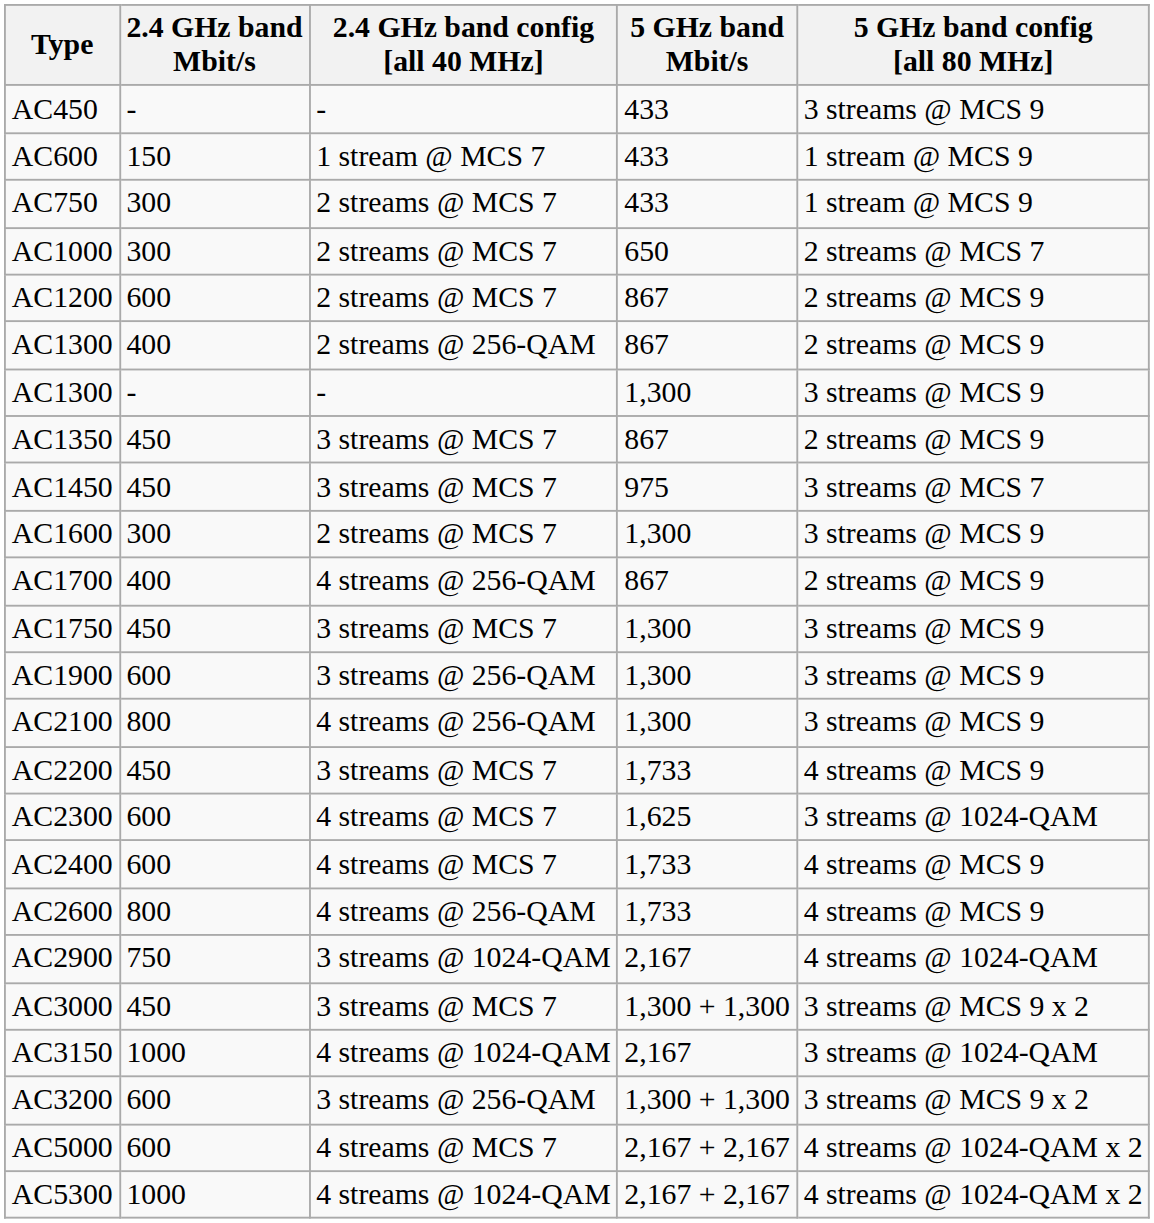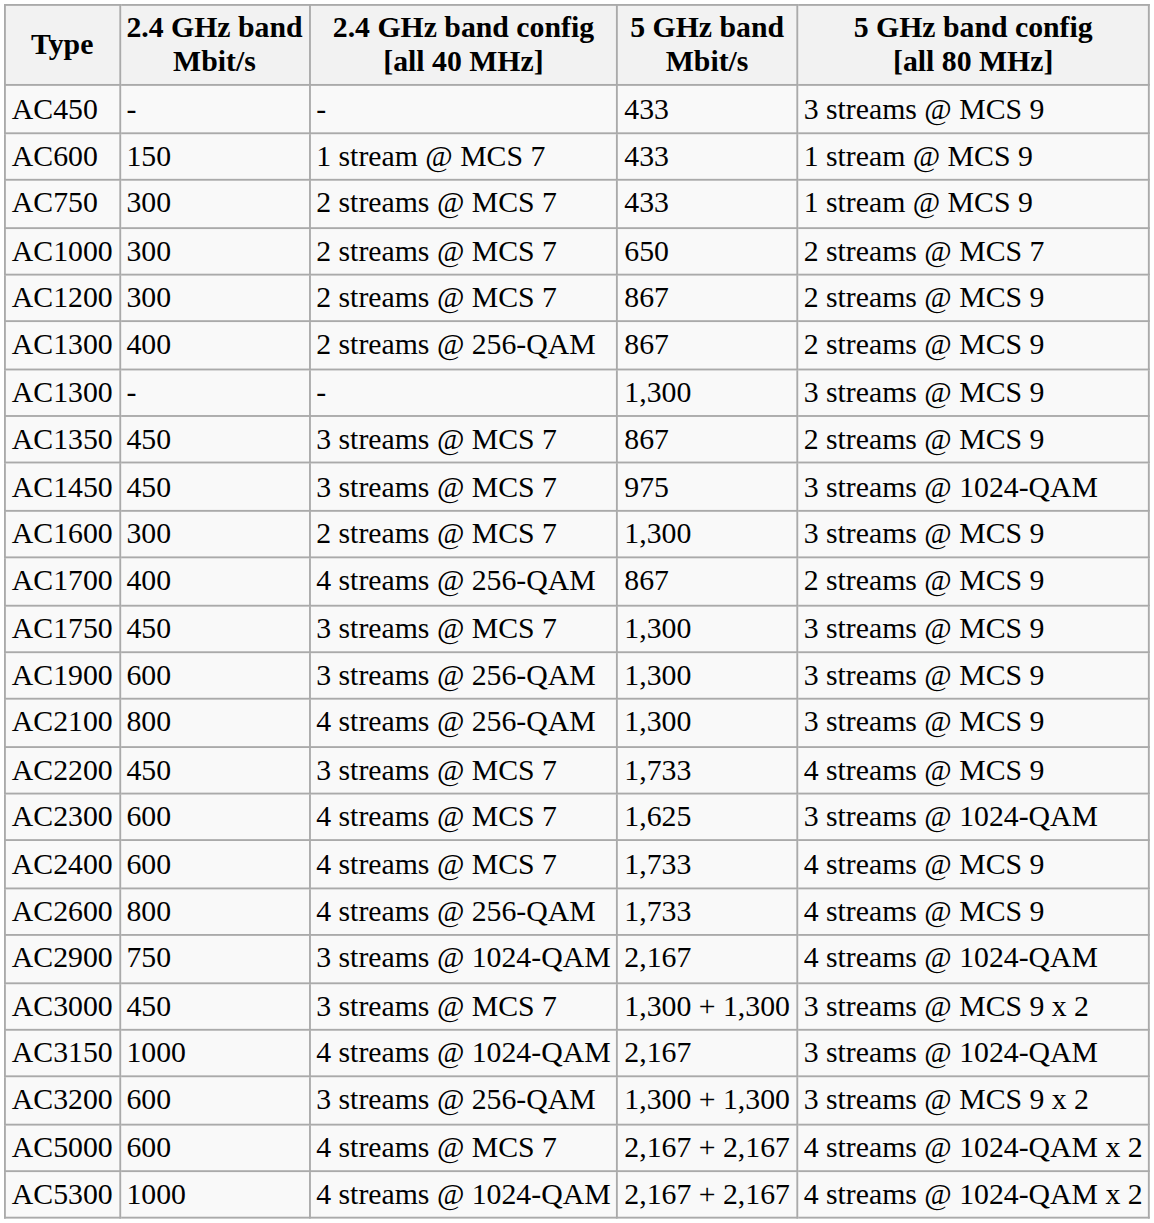 <table class="wikitable">
 <tr>
 <th>Type</th>
 <th>2.4 GHz band<br>Mbit/s</th>
 <th>2.4 GHz band config<br>[all 40 MHz]</th>
 <th>5 GHz band<br>Mbit/s</th>
 <th>5 GHz band config<br>[all 80 MHz]</th>
 </tr>
 <tr>
 <td>AC450</td>
 <td>-</td>
 <td>-</td>
 <td>433</td>
 <td>3 streams @ MCS 9</td>
 </tr>
 <tr>
 <td>AC600</td>
 <td>150</td>
 <td>1 stream @ MCS 7</td>
 <td>433</td>
 <td>1 stream @ MCS 9</td>
 </tr>
 <tr>
 <td>AC750</td>
 <td>300</td>
 <td>2 streams @ MCS 7</td>
 <td>433</td>
 <td>1 stream @ MCS 9</td>
 </tr>
 <tr>
 <td>AC1000</td>
 <td>300</td>
 <td>2 streams @ MCS 7</td>
 <td>650</td>
 <td>2 streams @ MCS 7</td>
 </tr>
 <tr>
 <td>AC1200</td>
-<td>600</td>
+<td>300</td>
 <td>2 streams @ MCS 7</td>
 <td>867</td>
 <td>2 streams @ MCS 9</td>
 </tr>
 <tr>
 <td>AC1300</td>
 <td>400</td>
 <td>2 streams @ 256-QAM</td>
 <td>867</td>
 <td>2 streams @ MCS 9</td>
 </tr>
 <tr>
 <td>AC1300</td>
 <td>-</td>
 <td>-</td>
 <td>1,300</td>
 <td>3 streams @ MCS 9</td>
 </tr>
 <tr>
 <td>AC1350</td>
 <td>450</td>
 <td>3 streams @ MCS 7</td>
 <td>867</td>
 <td>2 streams @ MCS 9</td>
 </tr>
 <tr>
 <td>AC1450</td>
 <td>450</td>
 <td>3 streams @ MCS 7</td>
 <td>975</td>
-<td>3 streams @ MCS 7</td>
+<td>3 streams @ 1024-QAM</td>
 </tr>
 <tr>
 <td>AC1600</td>
 <td>300</td>
 <td>2 streams @ MCS 7</td>
 <td>1,300</td>
 <td>3 streams @ MCS 9</td>
 </tr>
 <tr>
 <td>AC1700</td>
 <td>400</td>
 <td>4 streams @ 256-QAM</td>
 <td>867</td>
 <td>2 streams @ MCS 9</td>
 </tr>
 <tr>
 <td>AC1750</td>
 <td>450</td>
 <td>3 streams @ MCS 7</td>
 <td>1,300</td>
 <td>3 streams @ MCS 9</td>
 </tr>
 <tr>
 <td>AC1900</td>
 <td>600</td>
 <td>3 streams @ 256-QAM</td>
 <td>1,300</td>
 <td>3 streams @ MCS 9</td>
 </tr>
 <tr>
 <td>AC2100</td>
 <td>800</td>
 <td>4 streams @ 256-QAM</td>
 <td>1,300</td>
 <td>3 streams @ MCS 9</td>
 </tr>
 <tr>
 <td>AC2200</td>
 <td>450</td>
 <td>3 streams @ MCS 7</td>
 <td>1,733</td>
 <td>4 streams @ MCS 9</td>
 </tr>
 <tr>
 <td>AC2300</td>
 <td>600</td>
 <td>4 streams @ MCS 7</td>
 <td>1,625</td>
 <td>3 streams @ 1024-QAM</td>
 </tr>
 <tr>
 <td>AC2400</td>
 <td>600</td>
 <td>4 streams @ MCS 7</td>
 <td>1,733</td>
 <td>4 streams @ MCS 9</td>
 </tr>
 <tr>
 <td>AC2600</td>
 <td>800</td>
 <td>4 streams @ 256-QAM</td>
 <td>1,733</td>
 <td>4 streams @ MCS 9</td>
 </tr>
 <tr>
 <td>AC2900</td>
 <td>750</td>
 <td>3 streams @ 1024-QAM</td>
 <td>2,167</td>
 <td>4 streams @ 1024-QAM</td>
 </tr>
 <tr>
 <td>AC3000</td>
 <td>450</td>
 <td>3 streams @ MCS 7</td>
 <td>1,300 + 1,300</td>
 <td>3 streams @ MCS 9 x 2</td>
 </tr>
 <tr>
 <td>AC3150</td>
 <td>1000</td>
 <td>4 streams @ 1024-QAM</td>
 <td>2,167</td>
 <td>3 streams @ 1024-QAM</td>
 </tr>
 <tr>
 <td>AC3200</td>
 <td>600</td>
 <td>3 streams @ 256-QAM</td>
 <td>1,300 + 1,300</td>
 <td>3 streams @ MCS 9 x 2</td>
 </tr>
 <tr>
 <td>AC5000</td>
 <td>600</td>
 <td>4 streams @ MCS 7</td>
 <td>2,167 + 2,167</td>
 <td>4 streams @ 1024-QAM x 2</td>
 </tr>
 <tr>
 <td>AC5300</td>
 <td>1000</td>
 <td>4 streams @ 1024-QAM</td>
 <td>2,167 + 2,167</td>
 <td>4 streams @ 1024-QAM x 2</td>
 </tr>
 </table>
